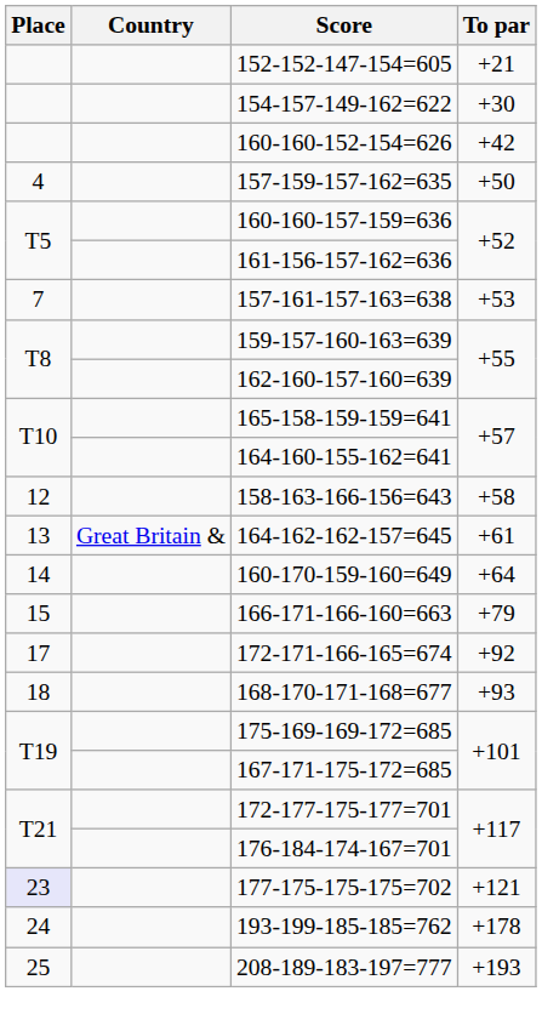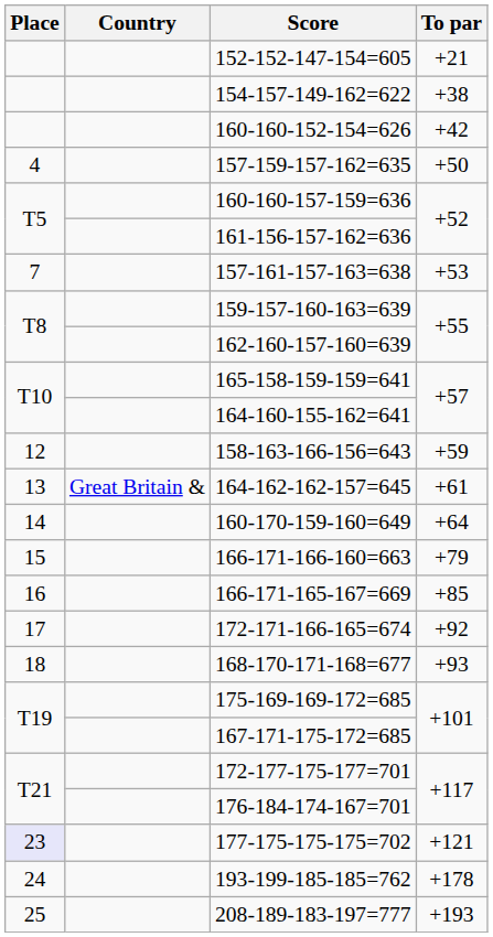 <table class="wikitable" style="font-size:95%;">
 <tr>
 <th>Place</th>
 <th>Country</th>
 <th>Score</th>
 <th>To par</th>
 </tr>
 <tr>
 <td align=center></td>
 <td></td>
 <td>152-152-147-154=605</td>
 <td align=center>+21</td>
 </tr>
 <tr>
 <td align=center></td>
 <td></td>
 <td>154-157-149-162=622</td>
-<td align=center>+30</td>
+<td align=center>+38</td>
 </tr>
 <tr>
 <td align=center></td>
 <td></td>
 <td>160-160-152-154=626</td>
 <td align=center>+42</td>
 </tr>
 <tr>
 <td align=center>4</td>
 <td></td>
 <td>157-159-157-162=635</td>
 <td align=center>+50</td>
 </tr>
 <tr>
 <td rowspan=2 align=center>T5</td>
 <td></td>
 <td>160-160-157-159=636</td>
 <td rowspan=2 align=center>+52</td>
 </tr>
 <tr>
 <td></td>
 <td>161-156-157-162=636</td>
 </tr>
 <tr>
 <td align=center>7</td>
 <td></td>
 <td>157-161-157-163=638</td>
 <td align=center>+53</td>
 </tr>
 <tr>
 <td rowspan=2 align=center>T8</td>
 <td></td>
 <td>159-157-160-163=639</td>
 <td rowspan=2 align=center>+55</td>
 </tr>
 <tr>
 <td></td>
 <td>162-160-157-160=639</td>
 </tr>
 <tr>
 <td rowspan=2 align=center>T10</td>
 <td></td>
 <td>165-158-159-159=641</td>
 <td rowspan=2 align=center>+57</td>
 </tr>
 <tr>
 <td></td>
 <td>164-160-155-162=641</td>
 </tr>
 <tr>
 <td align=center>12</td>
 <td></td>
 <td>158-163-166-156=643</td>
-<td align=center>+58</td>
+<td align=center>+59</td>
 </tr>
 <tr>
 <td align=center>13</td>
 <td> <a href='#'>Great Britain</a> &<br></td>
 <td>164-162-162-157=645</td>
 <td align=center>+61</td>
 </tr>
 <tr>
 <td align=center>14</td>
 <td></td>
 <td>160-170-159-160=649</td>
 <td align=center>+64</td>
 </tr>
 <tr>
 <td align=center>15</td>
 <td></td>
 <td>166-171-166-160=663</td>
 <td align=center>+79</td>
+</tr>
+<tr>
+<td align=center>16</td>
+<td></td>
+<td>166-171-165-167=669</td>
+<td align=center>+85</td>
 </tr>
 <tr>
 <td align=center>17</td>
 <td></td>
 <td>172-171-166-165=674</td>
 <td align=center>+92</td>
 </tr>
 <tr>
 <td align=center>18</td>
 <td></td>
 <td>168-170-171-168=677</td>
 <td align=center>+93</td>
 </tr>
 <tr>
 <td rowspan=2 align=center>T19</td>
 <td></td>
 <td>175-169-169-172=685</td>
 <td rowspan=2 align=center>+101</td>
 </tr>
 <tr>
 <td></td>
 <td>167-171-175-172=685</td>
 </tr>
 <tr>
 <td rowspan=2 align=center>T21</td>
 <td></td>
 <td>172-177-175-177=701</td>
 <td rowspan=2 align=center>+117</td>
 </tr>
 <tr>
 <td></td>
 <td>176-184-174-167=701</td>
 </tr>
 <tr>
 <td align=center style="background: lavender;">23</td>
 <td></td>
 <td>177-175-175-175=702</td>
 <td align=center>+121</td>
 </tr>
 <tr>
 <td align=center>24</td>
 <td></td>
 <td>193-199-185-185=762</td>
 <td align=center>+178</td>
 </tr>
 <tr>
 <td align=center>25</td>
 <td></td>
 <td>208-189-183-197=777</td>
 <td align=center>+193</td>
 </tr>
 </table>
